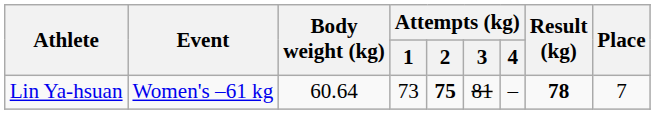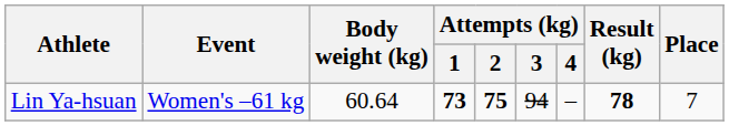 <table class="wikitable" style="font-size:90%">
 <tr>
 <th rowspan="2">Athlete</th>
 <th rowspan="2">Event</th>
 <th rowspan="2">Body<br>weight (kg)</th>
 <th colspan="4">Attempts (kg)</th>
 <th rowspan="2">Result<br>(kg)</th>
 <th rowspan="2">Place</th>
 </tr>
 <tr>
 <th>1</th>
 <th>2</th>
 <th>3</th>
 <th>4</th>
 </tr>
 <tr>
 <td><a href='#'>Lin Ya-hsuan</a></td>
 <td><a href='#'>Women's –61 kg</a></td>
 <td align="center">60.64</td>
-<td align="center">73</td>
+<td align="center"><strong>73</strong></td>
 <td align="center"><strong>75</strong></td>
-<td align="center"><s>81</s></td>
+<td align="center"><s>94</s></td>
 <td align="center">–</td>
 <td align="center"><strong>78</strong></td>
 <td align="center">7</td>
 </tr>
 </table>
